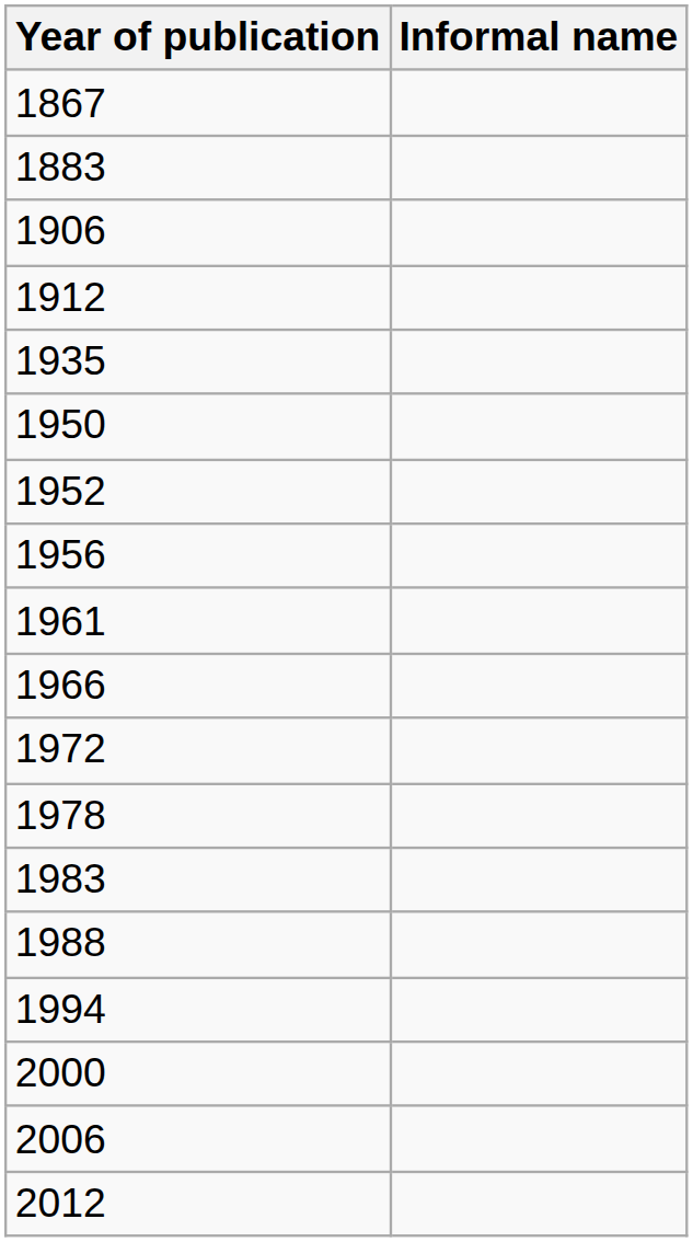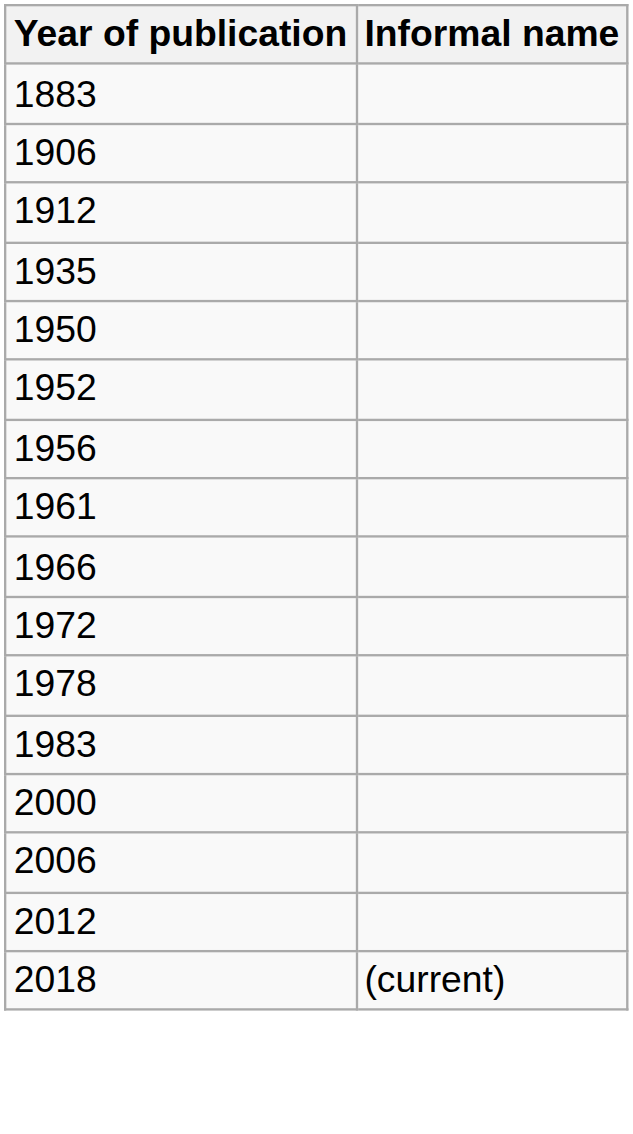 <table class="wikitable">
 <tr>
 <th>Year of publication</th>
 <th>Informal name</th>
-</tr>
-<tr>
-<td>1867</td>
-<td><em></em></td>
 </tr>
 <tr>
 <td>1883</td>
 <td><em></em></td>
 </tr>
 <tr>
 <td>1906</td>
 <td><em></em></td>
 </tr>
 <tr>
 <td>1912</td>
 <td><em></em></td>
 </tr>
 <tr>
 <td>1935</td>
 <td><em></em></td>
 </tr>
 <tr>
 <td>1950</td>
 <td><em></em></td>
 </tr>
 <tr>
 <td>1952</td>
 <td><em></em></td>
 </tr>
 <tr>
 <td>1956</td>
 <td><em></em></td>
 </tr>
 <tr>
 <td>1961</td>
 <td><em></em></td>
 </tr>
 <tr>
 <td>1966</td>
 <td><em></em></td>
 </tr>
 <tr>
 <td>1972</td>
 <td><em></em></td>
 </tr>
 <tr>
 <td>1978</td>
 <td><em></em></td>
 </tr>
 <tr>
 <td>1983</td>
 <td><em></em></td>
 </tr>
 <tr>
-<td>1988</td>
-<td><em></em></td>
-</tr>
-<tr>
-<td>1994</td>
-<td><em></em></td>
-</tr>
-<tr>
 <td>2000</td>
 <td><em></em></td>
 </tr>
 <tr>
 <td>2006</td>
 <td><em></em></td>
 </tr>
 <tr>
 <td>2012</td>
 <td><em></em></td>
 </tr>
+<tr>
+<td>2018</td>
+<td><em></em> (current)</td>
+</tr>
 </table>
